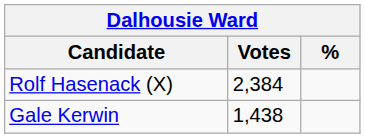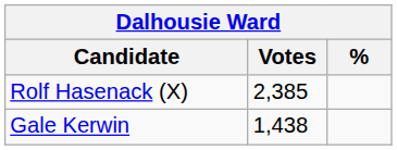 <table class="wikitable">
 <tr>
 <th colspan="3"><a href='#'>Dalhousie Ward</a></th>
 </tr>
 <tr>
 <th style="width: 170px">Candidate</th>
 <th style="width: 50px">Votes</th>
 <th style="width: 40px">%</th>
 </tr>
 <tr>
 <td><a href='#'>Rolf Hasenack</a> (X)</td>
-<td>2,384</td>
+<td>2,385</td>
 <td></td>
 </tr>
 <tr>
 <td><a href='#'>Gale Kerwin</a></td>
 <td>1,438</td>
 <td></td>
 </tr>
 </table>
